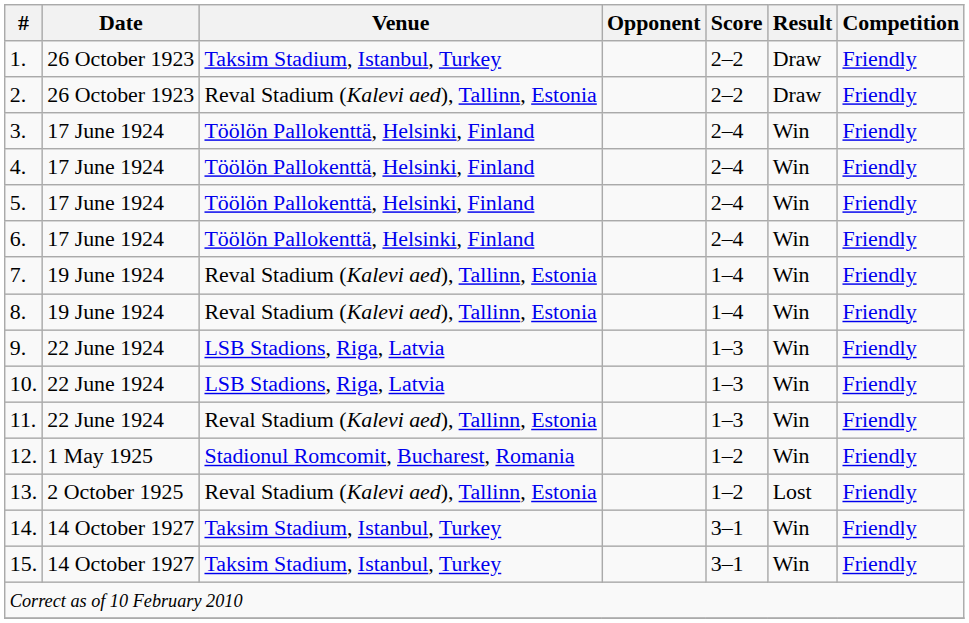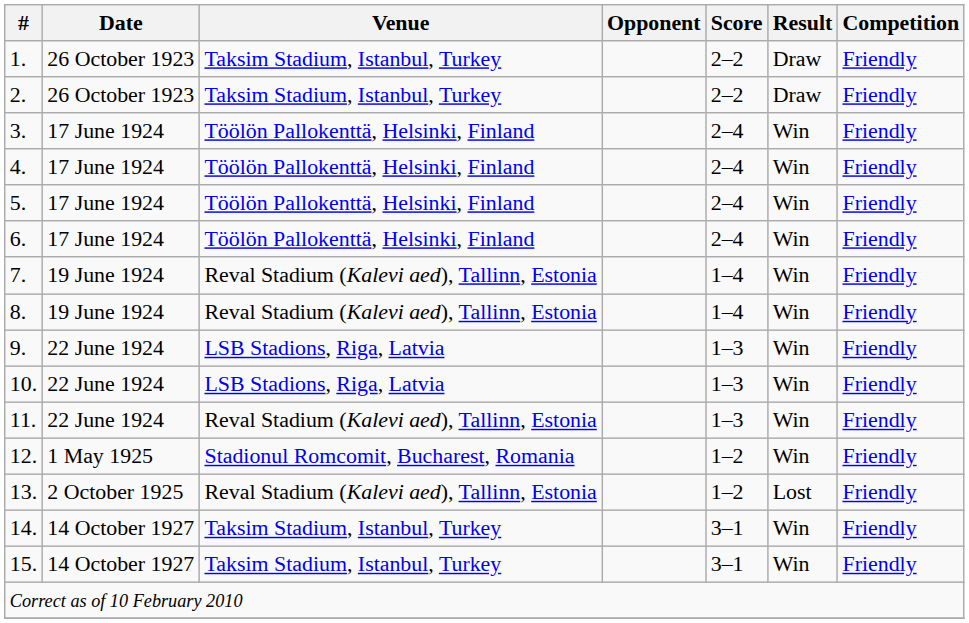 <table class="wikitable" style="font-size:95%;">
 <tr>
 <th>#</th>
 <th>Date</th>
 <th>Venue</th>
 <th>Opponent</th>
 <th>Score</th>
 <th>Result</th>
 <th>Competition</th>
 </tr>
 <tr>
 <td>1.</td>
 <td>26 October 1923</td>
 <td><a href='#'>Taksim Stadium</a>, <a href='#'>Istanbul</a>, <a href='#'>Turkey</a></td>
 <td></td>
 <td>2–2</td>
 <td>Draw</td>
 <td><a href='#'>Friendly</a></td>
 </tr>
 <tr>
 <td>2.</td>
 <td>26 October 1923</td>
-<td>Reval Stadium (<em>Kalevi aed</em>), <a href='#'>Tallinn</a>, <a href='#'>Estonia</a></td>
+<td><a href='#'>Taksim Stadium</a>, <a href='#'>Istanbul</a>, <a href='#'>Turkey</a></td>
 <td></td>
 <td>2–2</td>
 <td>Draw</td>
 <td><a href='#'>Friendly</a></td>
 </tr>
 <tr>
 <td>3.</td>
 <td>17 June 1924</td>
 <td><a href='#'>Töölön Pallokenttä</a>, <a href='#'>Helsinki</a>, <a href='#'>Finland</a></td>
 <td></td>
 <td>2–4</td>
 <td>Win</td>
 <td><a href='#'>Friendly</a></td>
 </tr>
 <tr>
 <td>4.</td>
 <td>17 June 1924</td>
 <td><a href='#'>Töölön Pallokenttä</a>, <a href='#'>Helsinki</a>, <a href='#'>Finland</a></td>
 <td></td>
 <td>2–4</td>
 <td>Win</td>
 <td><a href='#'>Friendly</a></td>
 </tr>
 <tr>
 <td>5.</td>
 <td>17 June 1924</td>
 <td><a href='#'>Töölön Pallokenttä</a>, <a href='#'>Helsinki</a>, <a href='#'>Finland</a></td>
 <td></td>
 <td>2–4</td>
 <td>Win</td>
 <td><a href='#'>Friendly</a></td>
 </tr>
 <tr>
 <td>6.</td>
 <td>17 June 1924</td>
 <td><a href='#'>Töölön Pallokenttä</a>, <a href='#'>Helsinki</a>, <a href='#'>Finland</a></td>
 <td></td>
 <td>2–4</td>
 <td>Win</td>
 <td><a href='#'>Friendly</a></td>
 </tr>
 <tr>
 <td>7.</td>
 <td>19 June 1924</td>
 <td>Reval Stadium (<em>Kalevi aed</em>), <a href='#'>Tallinn</a>, <a href='#'>Estonia</a></td>
 <td></td>
 <td>1–4</td>
 <td>Win</td>
 <td><a href='#'>Friendly</a></td>
 </tr>
 <tr>
 <td>8.</td>
 <td>19 June 1924</td>
 <td>Reval Stadium (<em>Kalevi aed</em>), <a href='#'>Tallinn</a>, <a href='#'>Estonia</a></td>
 <td></td>
 <td>1–4</td>
 <td>Win</td>
 <td><a href='#'>Friendly</a></td>
 </tr>
 <tr>
 <td>9.</td>
 <td>22 June 1924</td>
 <td><a href='#'>LSB Stadions</a>, <a href='#'>Riga</a>, <a href='#'>Latvia</a></td>
 <td></td>
 <td>1–3</td>
 <td>Win</td>
 <td><a href='#'>Friendly</a></td>
 </tr>
 <tr>
 <td>10.</td>
 <td>22 June 1924</td>
 <td><a href='#'>LSB Stadions</a>, <a href='#'>Riga</a>, <a href='#'>Latvia</a></td>
 <td></td>
 <td>1–3</td>
 <td>Win</td>
 <td><a href='#'>Friendly</a></td>
 </tr>
 <tr>
 <td>11.</td>
 <td>22 June 1924</td>
 <td>Reval Stadium (<em>Kalevi aed</em>), <a href='#'>Tallinn</a>, <a href='#'>Estonia</a></td>
 <td></td>
 <td>1–3</td>
 <td>Win</td>
 <td><a href='#'>Friendly</a></td>
 </tr>
 <tr>
 <td>12.</td>
 <td>1 May 1925</td>
 <td><a href='#'>Stadionul Romcomit</a>, <a href='#'>Bucharest</a>, <a href='#'>Romania</a></td>
 <td></td>
 <td>1–2</td>
 <td>Win</td>
 <td><a href='#'>Friendly</a></td>
 </tr>
 <tr>
 <td>13.</td>
 <td>2 October 1925</td>
 <td>Reval Stadium (<em>Kalevi aed</em>), <a href='#'>Tallinn</a>, <a href='#'>Estonia</a></td>
 <td></td>
 <td>1–2</td>
 <td>Lost</td>
 <td><a href='#'>Friendly</a></td>
 </tr>
 <tr>
 <td>14.</td>
 <td>14 October 1927</td>
 <td><a href='#'>Taksim Stadium</a>, <a href='#'>Istanbul</a>, <a href='#'>Turkey</a></td>
 <td></td>
 <td>3–1</td>
 <td>Win</td>
 <td><a href='#'>Friendly</a></td>
 </tr>
 <tr>
 <td>15.</td>
 <td>14 October 1927</td>
 <td><a href='#'>Taksim Stadium</a>, <a href='#'>Istanbul</a>, <a href='#'>Turkey</a></td>
 <td></td>
 <td>3–1</td>
 <td>Win</td>
 <td><a href='#'>Friendly</a></td>
 </tr>
 <tr>
 <td colspan="12"><small><em>Correct as of 10 February 2010</em> </small></td>
 </tr>
 <tr>
 </tr>
 </table>
